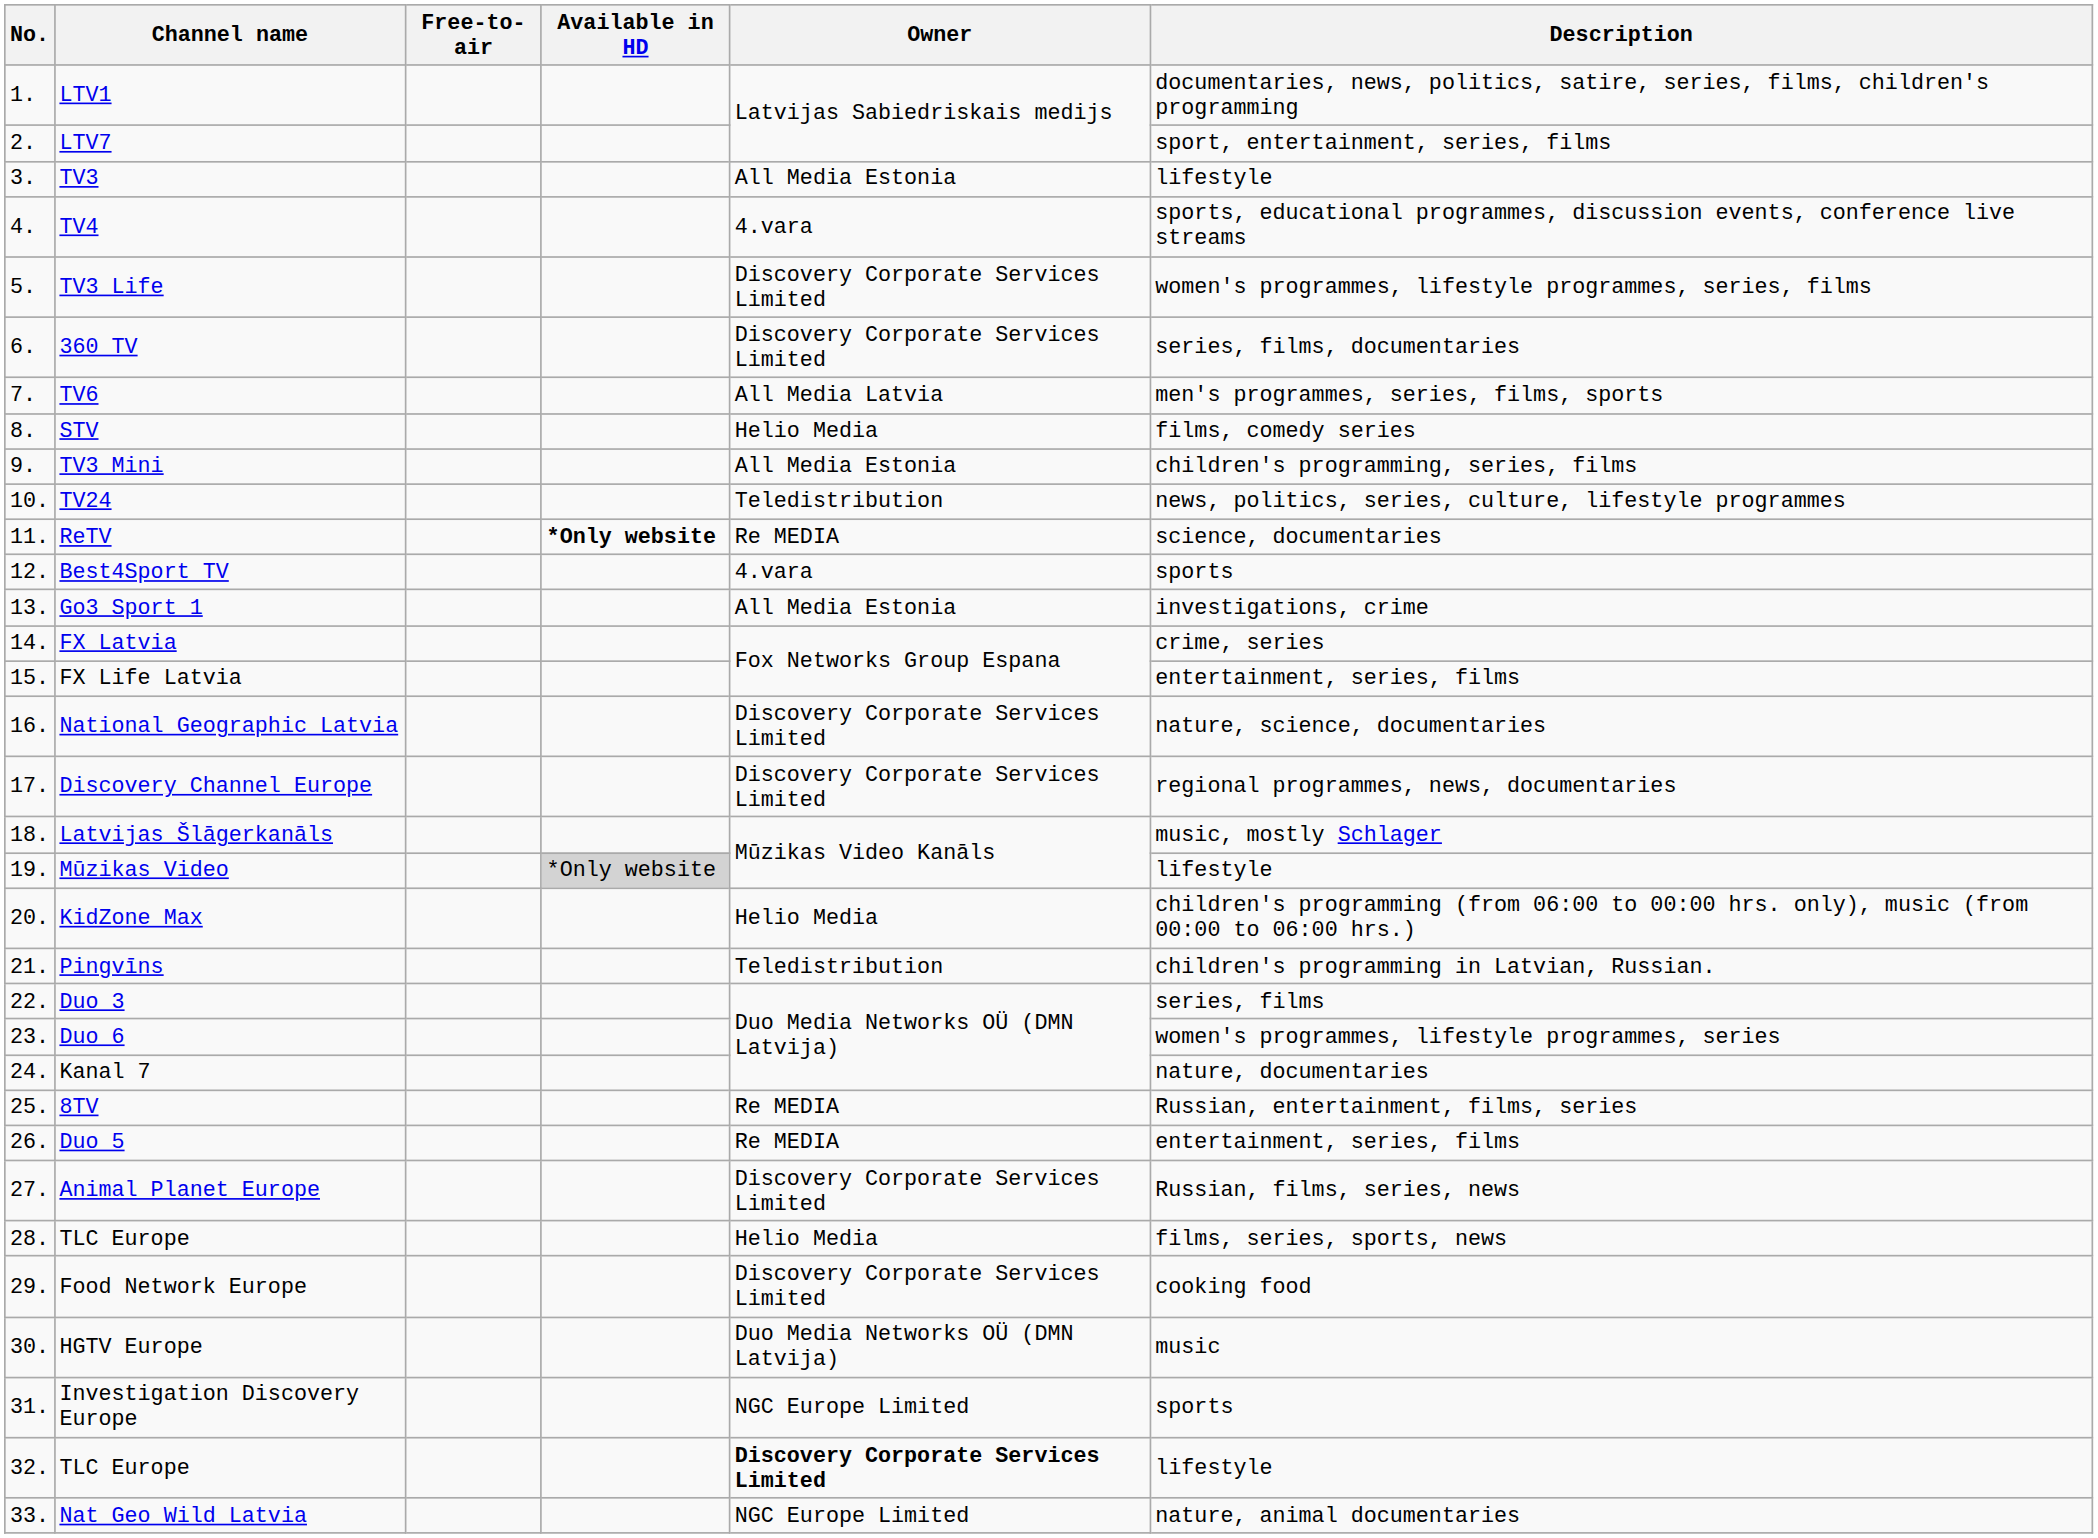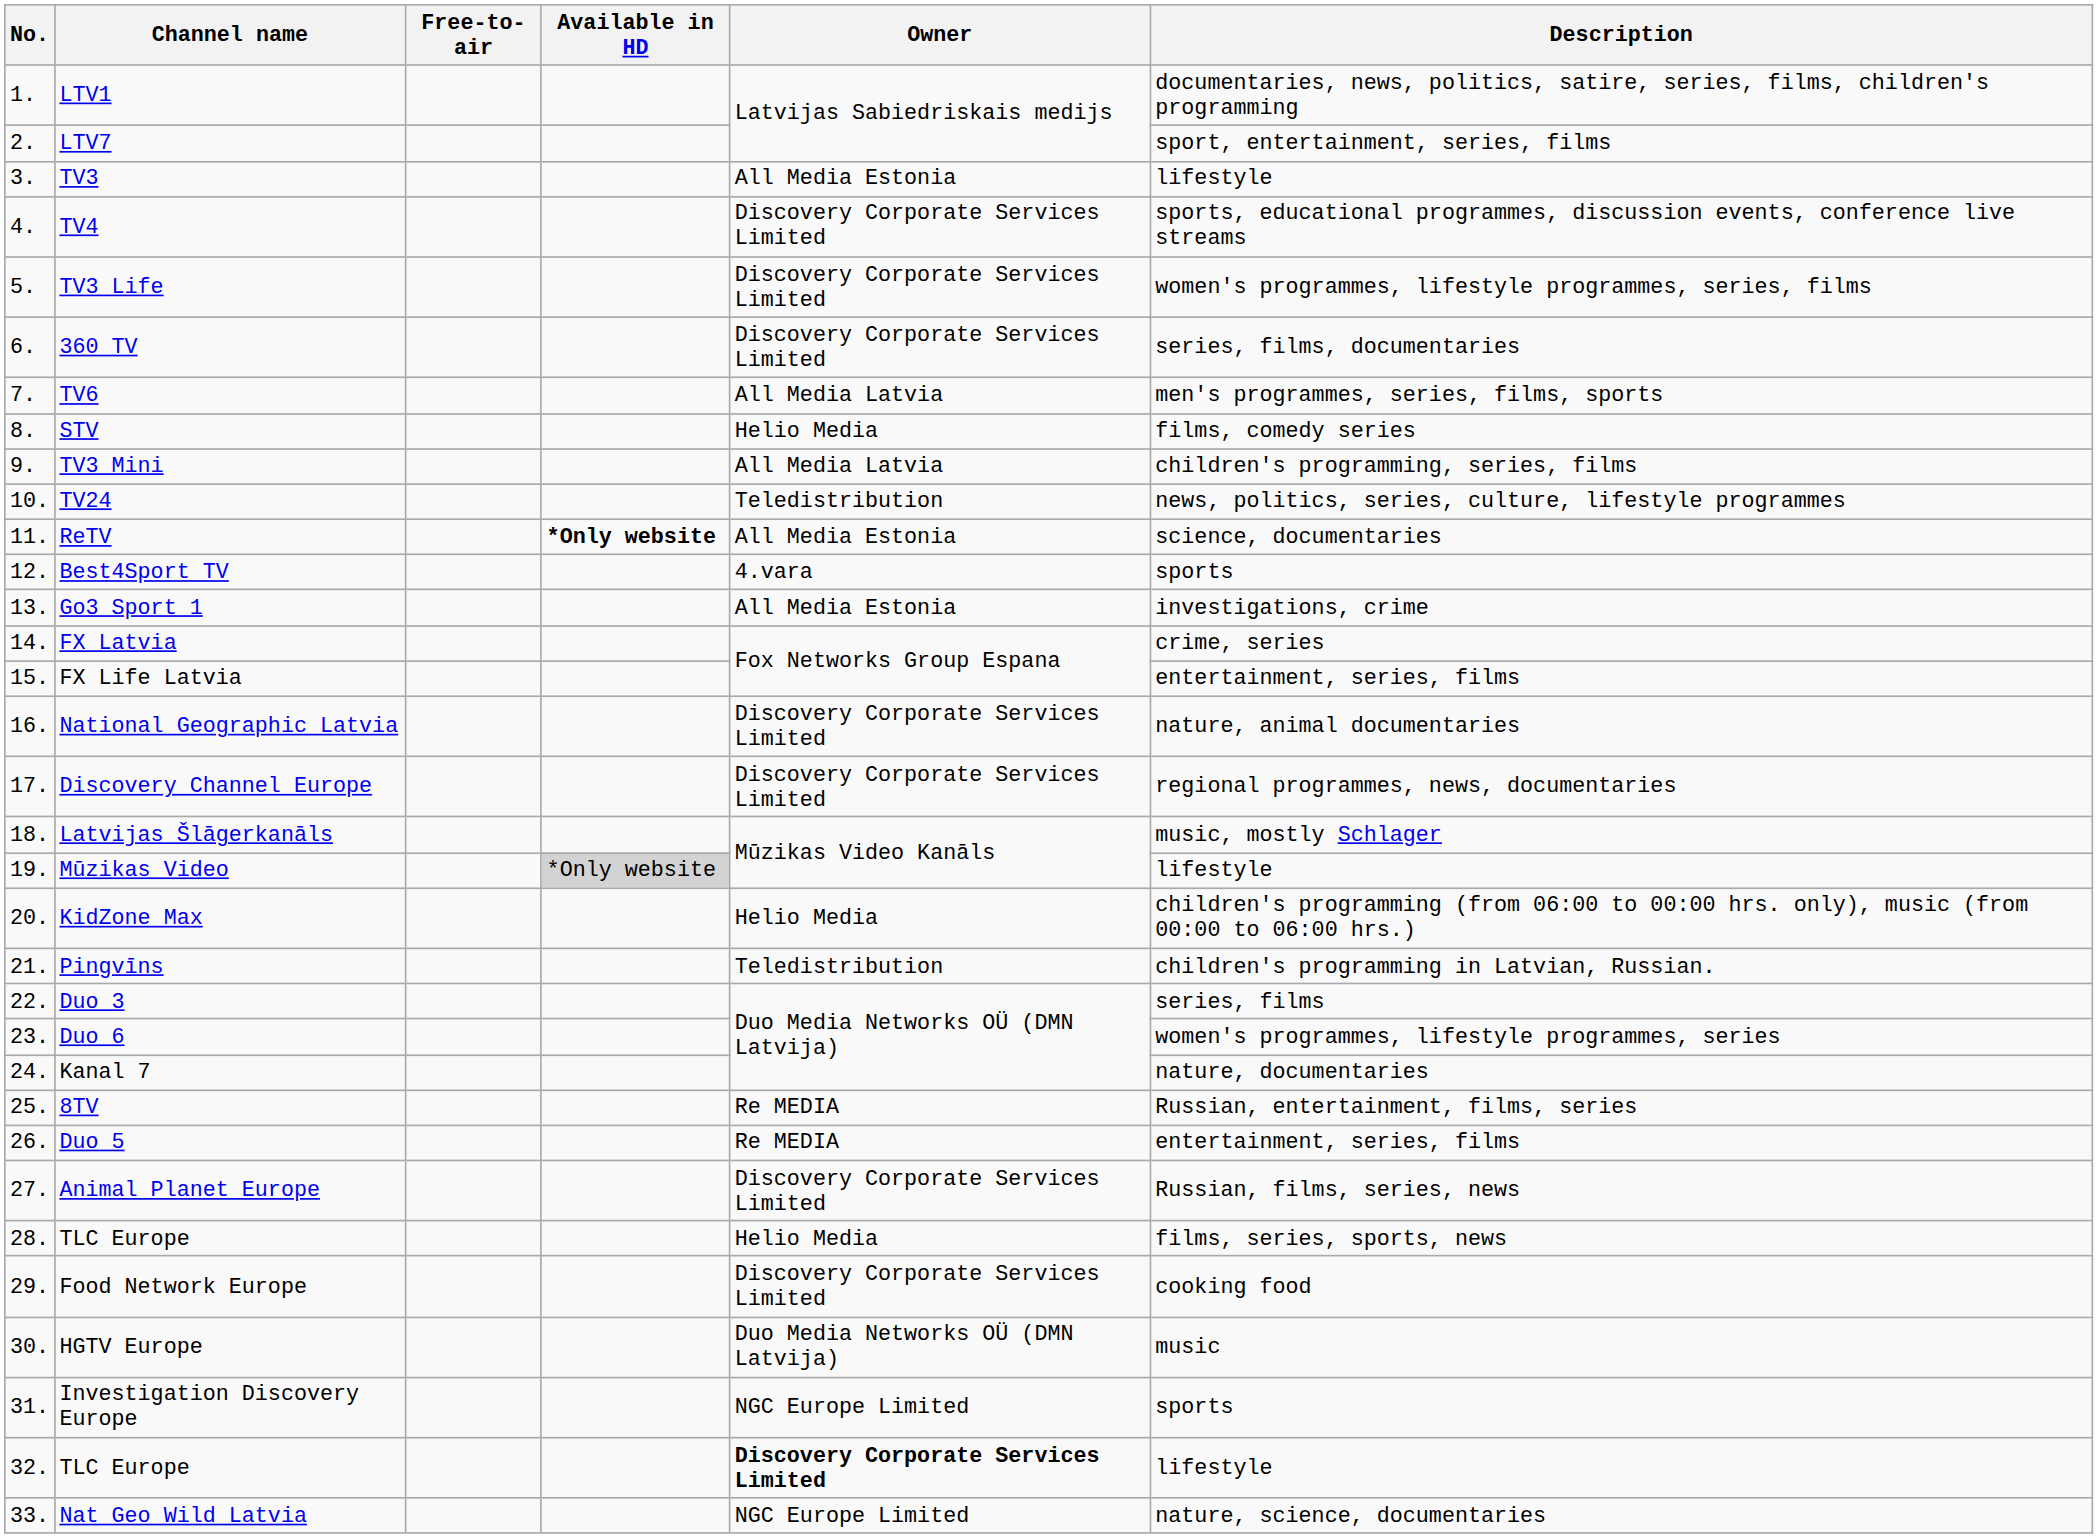 <table class="wikitable sortable">
 <tr>
 <th>No.</th>
 <th>Channel name</th>
 <th>Free-to-air</th>
 <th>Available in <a href='#'>HD</a></th>
 <th>Owner</th>
 <th>Description</th>
 </tr>
 <tr>
 <td>1.</td>
 <td><a href='#'>LTV1</a></td>
 <td></td>
 <td></td>
 <td rowspan="2">Latvijas Sabiedriskais medijs</td>
 <td>documentaries, news, politics, satire, series, films, children's programming</td>
 </tr>
 <tr>
 <td>2.</td>
 <td><a href='#'>LTV7</a></td>
 <td></td>
 <td></td>
 <td>sport, entertainment, series, films</td>
 </tr>
 <tr>
 <td>3.</td>
 <td><a href='#'>TV3</a></td>
 <td></td>
 <td></td>
 <td>All Media Estonia</td>
 <td>lifestyle</td>
 </tr>
 <tr>
 <td>4.</td>
 <td><a href='#'>TV4</a></td>
 <td></td>
 <td></td>
-<td>4.vara</td>
+<td>Discovery Corporate Services Limited</td>
 <td>sports, educational programmes, discussion events, conference live streams</td>
 </tr>
 <tr>
 <td>5.</td>
 <td><a href='#'>TV3 Life</a></td>
 <td></td>
 <td></td>
 <td>Discovery Corporate Services Limited</td>
 <td>women's programmes, lifestyle programmes, series, films</td>
 </tr>
 <tr>
 <td>6.</td>
 <td><a href='#'>360 TV</a></td>
 <td></td>
 <td></td>
 <td>Discovery Corporate Services Limited</td>
 <td>series, films, documentaries</td>
 </tr>
 <tr>
 <td>7.</td>
 <td><a href='#'>TV6</a></td>
 <td></td>
 <td></td>
 <td>All Media Latvia</td>
 <td>men's programmes, series, films, sports</td>
 </tr>
 <tr>
 <td>8.</td>
 <td><a href='#'>STV</a></td>
 <td></td>
 <td></td>
 <td>Helio Media</td>
 <td>films, comedy series</td>
 </tr>
 <tr>
 <td>9.</td>
 <td><a href='#'>TV3 Mini</a></td>
 <td></td>
 <td></td>
-<td>All Media Estonia</td>
+<td>All Media Latvia</td>
 <td>children's programming, series, films</td>
 </tr>
 <tr>
 <td>10.</td>
 <td><a href='#'>TV24</a></td>
 <td></td>
 <td></td>
 <td>Teledistribution</td>
 <td>news, politics, series, culture, lifestyle programmes</td>
 </tr>
 <tr>
 <td>11.</td>
 <td><a href='#'>ReTV</a></td>
 <td></td>
 <td><strong> *Only website</strong></td>
-<td>Re MEDIA</td>
+<td>All Media Estonia</td>
 <td>science, documentaries</td>
 </tr>
 <tr>
 <td>12.</td>
 <td><a href='#'>Best4Sport TV</a></td>
 <td></td>
 <td></td>
 <td>4.vara</td>
 <td>sports</td>
 </tr>
 <tr>
 <td>13.</td>
 <td><a href='#'>Go3 Sport 1</a></td>
 <td></td>
 <td></td>
 <td>All Media Estonia</td>
 <td>investigations, crime</td>
 </tr>
 <tr>
 <td>14.</td>
 <td><a href='#'>FX Latvia</a></td>
 <td></td>
 <td></td>
 <td rowspan="2">Fox Networks Group Espana</td>
 <td>crime, series</td>
 </tr>
 <tr>
 <td>15.</td>
 <td>FX Life Latvia</td>
 <td></td>
 <td></td>
 <td>entertainment, series, films</td>
 </tr>
 <tr>
 <td>16.</td>
 <td><a href='#'>National Geographic Latvia</a></td>
 <td></td>
 <td></td>
 <td>Discovery Corporate Services Limited</td>
-<td>nature, science, documentaries</td>
+<td>nature, animal documentaries</td>
 </tr>
 <tr>
 <td>17.</td>
 <td><a href='#'>Discovery Channel Europe</a></td>
 <td></td>
 <td></td>
 <td>Discovery Corporate Services Limited</td>
 <td>regional programmes, news, documentaries</td>
 </tr>
 <tr>
 <td>18.</td>
 <td><a href='#'>Latvijas Šlāgerkanāls</a></td>
 <td></td>
 <td></td>
 <td rowspan="2">Mūzikas Video Kanāls</td>
 <td>music, mostly <a href='#'>Schlager</a></td>
 </tr>
 <tr>
 <td>19.</td>
 <td><a href='#'>Mūzikas Video</a></td>
 <td></td>
 <td style="background: lightgrey;"> *Only website</td>
 <td>lifestyle</td>
 </tr>
 <tr>
 <td>20.</td>
 <td><a href='#'>KidZone Max</a></td>
 <td></td>
 <td></td>
 <td>Helio Media</td>
 <td>children's programming (from 06:00 to 00:00 hrs. only), music (from 00:00 to 06:00 hrs.)</td>
 </tr>
 <tr>
 <td>21.</td>
 <td><a href='#'>Pingvīns</a></td>
 <td></td>
 <td></td>
 <td>Teledistribution</td>
 <td>children's programming in Latvian, Russian.</td>
 </tr>
 <tr>
 <td>22.</td>
 <td><a href='#'>Duo 3</a></td>
 <td></td>
 <td></td>
 <td rowspan="3">Duo Media Networks OÜ (DMN Latvija)</td>
 <td>series, films</td>
 </tr>
 <tr>
 <td>23.</td>
 <td><a href='#'>Duo 6</a></td>
 <td></td>
 <td></td>
 <td>women's programmes, lifestyle programmes, series</td>
 </tr>
 <tr>
 <td>24.</td>
 <td>Kanal 7</td>
 <td></td>
 <td></td>
 <td>nature, documentaries</td>
 </tr>
 <tr>
 <td>25.</td>
 <td><a href='#'>8TV</a></td>
 <td></td>
 <td></td>
 <td>Re MEDIA</td>
 <td>Russian, entertainment, films, series</td>
 </tr>
 <tr>
 <td>26.</td>
 <td><a href='#'>Duo 5</a></td>
 <td></td>
 <td></td>
 <td>Re MEDIA</td>
 <td>entertainment, series, films</td>
 </tr>
 <tr>
 <td>27.</td>
 <td><a href='#'>Animal Planet Europe</a></td>
 <td></td>
 <td></td>
 <td>Discovery Corporate Services Limited</td>
 <td>Russian, films, series, news</td>
 </tr>
 <tr>
 <td>28.</td>
 <td>TLC Europe</td>
 <td></td>
 <td></td>
 <td>Helio Media</td>
 <td>films, series, sports, news</td>
 </tr>
 <tr>
 <td>29.</td>
 <td>Food Network Europe</td>
 <td></td>
 <td></td>
 <td>Discovery Corporate Services Limited</td>
 <td>cooking food</td>
 </tr>
 <tr>
 <td>30.</td>
 <td>HGTV Europe</td>
 <td></td>
 <td></td>
 <td>Duo Media Networks OÜ (DMN Latvija)</td>
 <td>music</td>
 </tr>
 <tr>
 <td>31.</td>
 <td>Investigation Discovery Europe</td>
 <td></td>
 <td></td>
 <td>NGC Europe Limited</td>
 <td>sports</td>
 </tr>
 <tr>
 <td>32.</td>
 <td>TLC Europe</td>
 <td></td>
 <td></td>
 <td><strong>Discovery Corporate Services Limited</strong></td>
 <td>lifestyle</td>
 </tr>
 <tr>
 <td>33.</td>
 <td><a href='#'>Nat Geo Wild Latvia</a></td>
 <td></td>
 <td></td>
 <td>NGC Europe Limited</td>
-<td>nature, animal documentaries</td>
+<td>nature, science, documentaries</td>
 </tr>
 </table>
